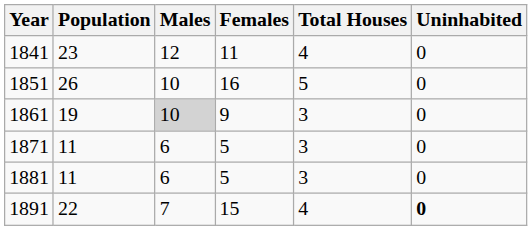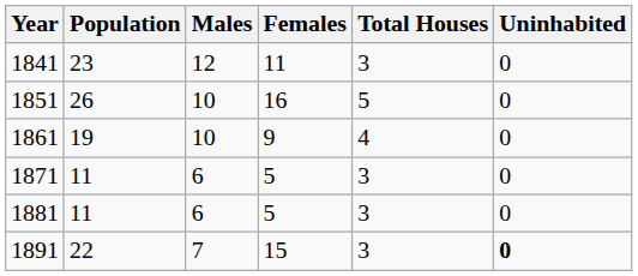 <table class="wikitable">
 <tr>
 <th>Year</th>
 <th>Population</th>
 <th>Males</th>
 <th>Females</th>
 <th>Total Houses</th>
 <th>Uninhabited</th>
 </tr>
 <tr>
 <td>1841</td>
 <td>23</td>
 <td>12</td>
 <td>11</td>
-<td>4</td>
+<td>3</td>
 <td>0</td>
 </tr>
 <tr>
 <td>1851</td>
 <td>26</td>
 <td>10</td>
 <td>16</td>
 <td>5</td>
 <td>0</td>
 </tr>
 <tr>
 <td>1861</td>
 <td>19</td>
-<td style="background: lightgrey;">10</td>
+<td>10</td>
 <td>9</td>
-<td>3</td>
+<td>4</td>
 <td>0</td>
 </tr>
 <tr>
 <td>1871</td>
 <td>11</td>
 <td>6</td>
 <td>5</td>
 <td>3</td>
 <td>0</td>
 </tr>
 <tr>
 <td>1881</td>
 <td>11</td>
 <td>6</td>
 <td>5</td>
 <td>3</td>
 <td>0</td>
 </tr>
 <tr>
 <td>1891</td>
 <td>22</td>
 <td>7</td>
 <td>15</td>
-<td>4</td>
+<td>3</td>
 <td><strong>0</strong></td>
 </tr>
 </table>
